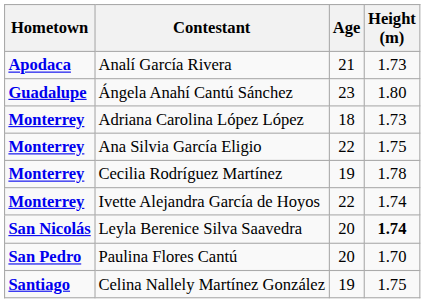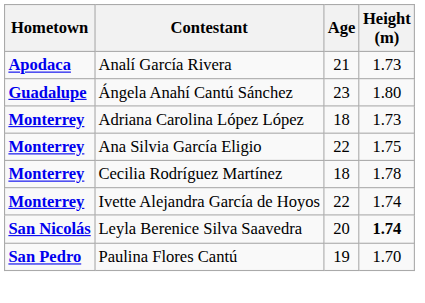 <table class="wikitable sortable" style="font-size: 95%;">
 <tr>
 <th>Hometown</th>
 <th>Contestant</th>
 <th>Age</th>
 <th>Height<br> (m)</th>
 </tr>
 <tr>
 <td><strong><a href='#'>Apodaca</a></strong></td>
 <td>Analí García Rivera</td>
 <td align="center">21</td>
 <td align="center">1.73</td>
 </tr>
 <tr>
 <td><strong><a href='#'>Guadalupe</a></strong></td>
 <td>Ángela Anahí Cantú Sánchez</td>
 <td align="center">23</td>
 <td align="center">1.80</td>
 </tr>
 <tr>
 <td><strong><a href='#'>Monterrey</a></strong></td>
 <td>Adriana Carolina López López</td>
 <td align="center">18</td>
 <td align="center">1.73</td>
 </tr>
 <tr>
 <td><strong><a href='#'>Monterrey</a></strong></td>
 <td>Ana Silvia García Eligio</td>
 <td align="center">22</td>
 <td align="center">1.75</td>
 </tr>
 <tr>
 <td><strong><a href='#'>Monterrey</a></strong></td>
 <td>Cecilia Rodríguez Martínez</td>
-<td align="center">19</td>
+<td align="center">18</td>
 <td align="center">1.78</td>
 </tr>
 <tr>
 <td><strong><a href='#'>Monterrey</a></strong></td>
 <td>Ivette Alejandra García de Hoyos</td>
 <td align="center">22</td>
 <td align="center">1.74</td>
 </tr>
 <tr>
 <td><strong><a href='#'>San Nicolás</a></strong></td>
 <td>Leyla Berenice Silva Saavedra</td>
 <td align="center">20</td>
 <td align="center"><strong>1.74</strong></td>
 </tr>
 <tr>
 <td><strong><a href='#'>San Pedro</a></strong></td>
 <td>Paulina Flores Cantú</td>
-<td align="center">20</td>
+<td align="center">19</td>
 <td align="center">1.70</td>
 </tr>
-<tr>
-<td><strong><a href='#'>Santiago</a></strong></td>
-<td>Celina Nallely Martínez González</td>
-<td align="center">19</td>
-<td align="center">1.75</td>
-</tr>
 </table>
